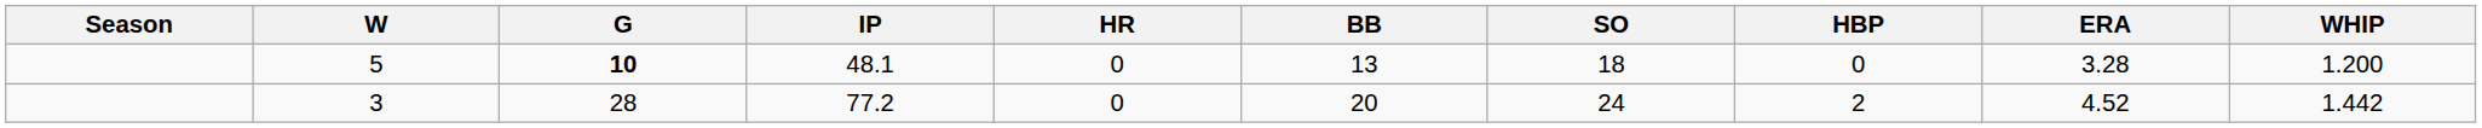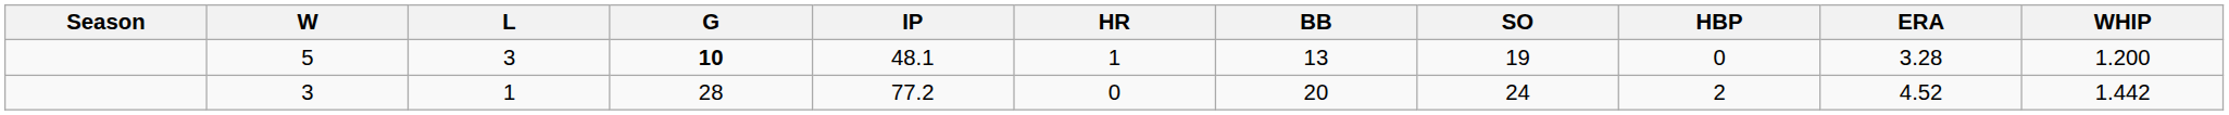 <table class="wikitable">
 <tr>
 <th bgcolor="#DDDDFF" width="4%">Season</th>
 <th bgcolor="#DDDDFF" width="4%">W</th>
+<th bgcolor="#DDDDFF" width="4%">L</th>
 <th bgcolor="#DDDDFF" width="4%">G</th>
 <th bgcolor="#DDDDFF" width="4%">IP</th>
 <th bgcolor="#DDDDFF" width="4%">HR</th>
 <th bgcolor="#DDDDFF" width="4%">BB</th>
 <th bgcolor="#DDDDFF" width="4%">SO</th>
 <th bgcolor="#DDDDFF" width="4%">HBP</th>
 <th bgcolor="#DDDDFF" width="4%">ERA</th>
 <th bgcolor="#DDDDFF" width="4%">WHIP</th>
 </tr>
 <tr align="center">
 <td></td>
 <td>5</td>
+<td>3</td>
 <td><strong>10</strong></td>
 <td>48.1</td>
-<td>0</td>
+<td>1</td>
 <td>13</td>
-<td>18</td>
+<td>19</td>
 <td>0</td>
 <td>3.28</td>
 <td>1.200</td>
 </tr>
 <tr align="center">
 <td></td>
 <td>3</td>
+<td>1</td>
 <td>28</td>
 <td>77.2</td>
 <td>0</td>
 <td>20</td>
 <td>24</td>
 <td>2</td>
 <td>4.52</td>
 <td>1.442</td>
 </tr>
 </table>
